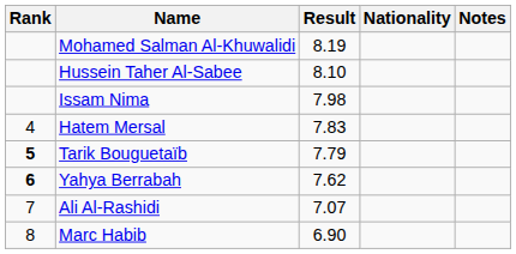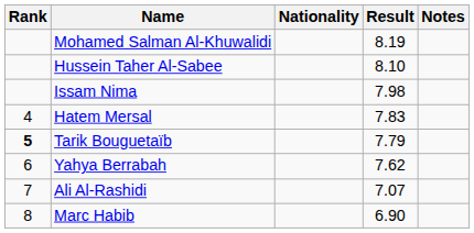 <table class="wikitable sortable" style="text-align:center">
 <tr>
 <th>Rank</th>
 <th>Name</th>
+<th>Nationality</th>
 <th>Result</th>
-<th>Nationality</th>
 <th>Notes</th>
 </tr>
 <tr>
 <td></td>
 <td align=left><a href='#'>Mohamed Salman Al-Khuwalidi</a></td>
+<td align=left></td>
 <td>8.19</td>
-<td align=left></td>
 <td></td>
 </tr>
 <tr>
 <td></td>
 <td align=left><a href='#'>Hussein Taher Al-Sabee</a></td>
+<td align=left></td>
 <td>8.10</td>
-<td align=left></td>
 <td></td>
 </tr>
 <tr>
 <td></td>
 <td align=left><a href='#'>Issam Nima</a></td>
+<td align=left></td>
 <td>7.98</td>
-<td align=left></td>
 <td></td>
 </tr>
 <tr>
 <td>4</td>
 <td align=left><a href='#'>Hatem Mersal</a></td>
+<td align=left></td>
 <td>7.83</td>
-<td align=left></td>
 <td></td>
 </tr>
 <tr>
 <td><strong>5</strong></td>
 <td align=left><a href='#'>Tarik Bouguetaïb</a></td>
+<td align=left></td>
 <td>7.79</td>
-<td align=left></td>
 <td></td>
 </tr>
 <tr>
-<td><strong>6</strong></td>
+<td>6</td>
 <td align=left><a href='#'>Yahya Berrabah</a></td>
+<td align=left></td>
 <td>7.62</td>
-<td align=left></td>
 <td></td>
 </tr>
 <tr>
 <td>7</td>
 <td align=left><a href='#'>Ali Al-Rashidi</a></td>
+<td align=left></td>
 <td>7.07</td>
-<td align=left></td>
 <td></td>
 </tr>
 <tr>
 <td>8</td>
 <td align=left><a href='#'>Marc Habib</a></td>
+<td align=left></td>
 <td>6.90</td>
-<td align=left></td>
 <td></td>
 </tr>
 </table>
